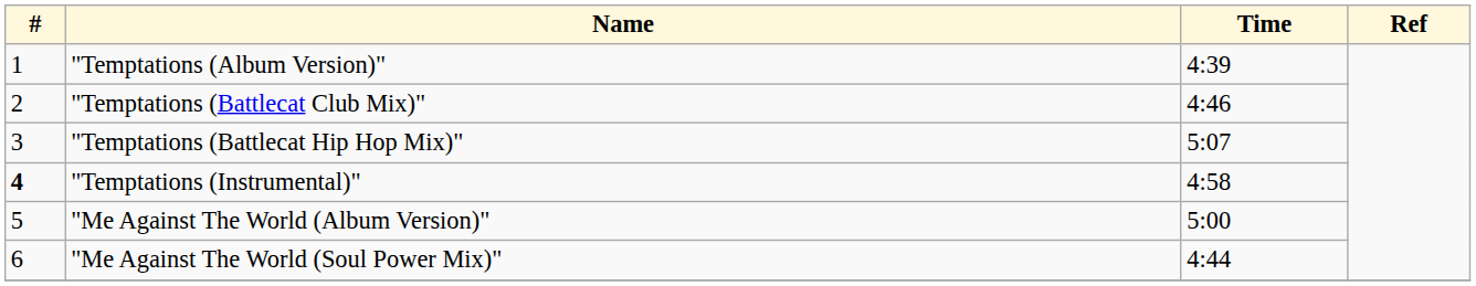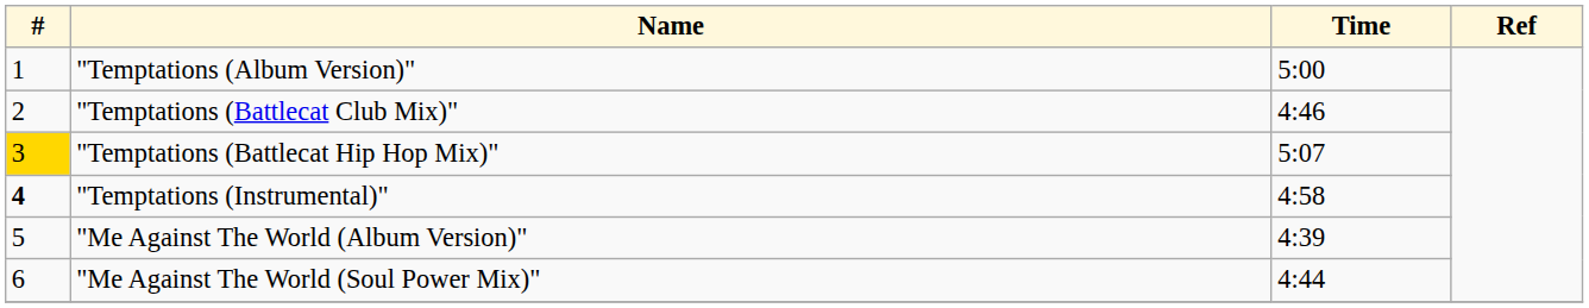 <table class="wikitable center" style="margin-top: 0; width:75%">
 <tr>
 <th style="background:cornsilk;">#</th>
 <th style="background:cornsilk;">Name</th>
 <th style="background:cornsilk;">Time</th>
 <th style="background:cornsilk;">Ref</th>
 </tr>
 <tr>
 <td>1</td>
 <td>"Temptations (Album Version)"</td>
-<td>4:39</td>
+<td>5:00</td>
 <td rowspan="6"></td>
 </tr>
 <tr>
 <td>2</td>
 <td>"Temptations (<a href='#'>Battlecat</a> Club Mix)"</td>
 <td>4:46</td>
 </tr>
 <tr>
-<td>3</td>
+<td style="background: gold;">3</td>
 <td>"Temptations (Battlecat Hip Hop Mix)"</td>
 <td>5:07</td>
 </tr>
 <tr>
 <td><strong>4</strong></td>
 <td>"Temptations (Instrumental)"</td>
 <td>4:58</td>
 </tr>
 <tr>
 <td>5</td>
 <td>"Me Against The World (Album Version)"</td>
-<td>5:00</td>
+<td>4:39</td>
 </tr>
 <tr>
 <td>6</td>
 <td>"Me Against The World (Soul Power Mix)"</td>
 <td>4:44</td>
 </tr>
 <tr>
 </tr>
 </table>
